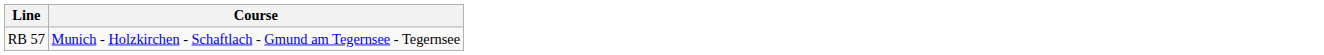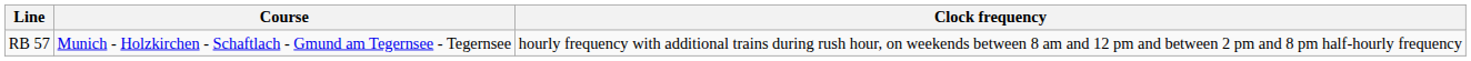 <table class="wikitable">
 <tr class="backgroundcolor6">
 <th>Line</th>
 <th>Course</th>
+<th>Clock frequency</th>
 </tr>
 <tr>
 <td align="center">RB 57</td>
 <td><a href='#'>Munich</a> - <a href='#'>Holzkirchen</a> - <a href='#'>Schaftlach</a> - <a href='#'>Gmund am Tegernsee</a> - Tegernsee</td>
+<td>hourly frequency with additional trains during rush hour, on weekends between 8 am and 12 pm and between 2 pm and 8 pm half-hourly frequency</td>
 </tr>
 </table>
